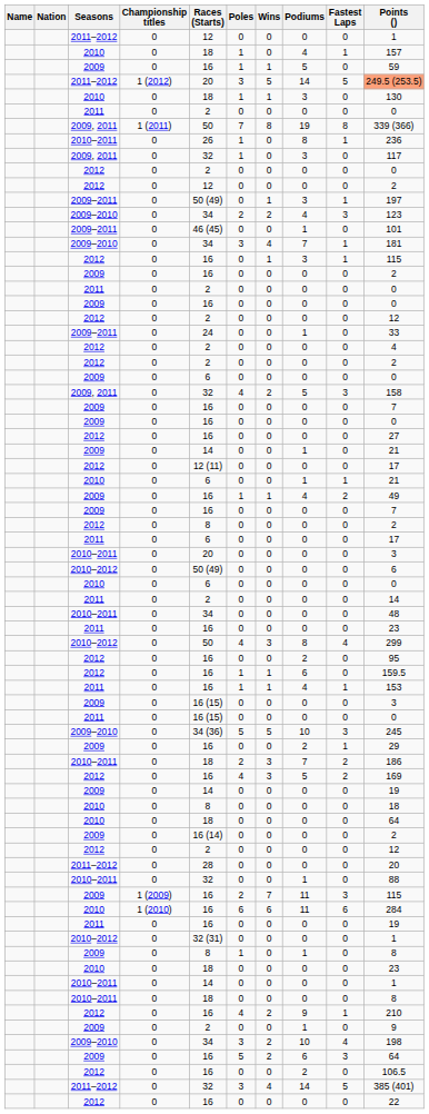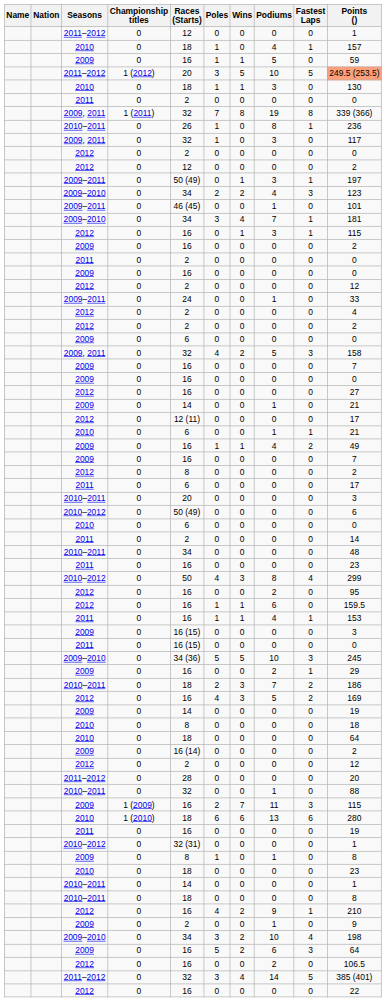 <table class="wikitable sortable" style="font-size: 85%; text-align:center">
 <tr>
 <th>Name</th>
 <th>Nation</th>
 <th>Seasons</th>
 <th>Championship<br>titles</th>
 <th>Races<br>(Starts)</th>
 <th>Poles</th>
 <th>Wins</th>
 <th>Podiums</th>
 <th>Fastest<br>Laps</th>
 <th>Points<br>()</th>
 </tr>
 <tr>
 <td align=left></td>
 <td align=left></td>
 <td><a href='#'>2011</a>–<a href='#'>2012</a></td>
 <td>0</td>
 <td>12</td>
 <td>0</td>
 <td>0</td>
 <td>0</td>
 <td>0</td>
 <td>1</td>
 </tr>
 <tr>
 <td align=left></td>
 <td align=left></td>
 <td><a href='#'>2010</a></td>
 <td>0</td>
 <td>18</td>
 <td>1</td>
 <td>0</td>
 <td>4</td>
 <td>1</td>
 <td>157</td>
 </tr>
 <tr>
 <td align=left></td>
 <td align=left></td>
 <td><a href='#'>2009</a></td>
 <td>0</td>
 <td>16</td>
 <td>1</td>
 <td>1</td>
 <td>5</td>
 <td>0</td>
 <td>59</td>
 </tr>
 <tr>
 <td align=left></td>
 <td align=left></td>
 <td><a href='#'>2011</a>–<a href='#'>2012</a></td>
 <td>1 (<a href='#'>2012</a>)</td>
 <td>20</td>
 <td>3</td>
 <td>5</td>
-<td>14</td>
+<td>10</td>
 <td>5</td>
 <td style="background: lightsalmon;">249.5 (253.5)</td>
 </tr>
 <tr>
 <td align=left></td>
 <td align=left></td>
 <td><a href='#'>2010</a></td>
 <td>0</td>
 <td>18</td>
 <td>1</td>
 <td>1</td>
 <td>3</td>
 <td>0</td>
 <td>130</td>
 </tr>
 <tr>
 <td align=left></td>
 <td align=left></td>
 <td><a href='#'>2011</a></td>
 <td>0</td>
 <td>2</td>
 <td>0</td>
 <td>0</td>
 <td>0</td>
 <td>0</td>
 <td>0</td>
 </tr>
 <tr>
 <td align=left></td>
 <td align=left></td>
 <td><a href='#'>2009</a>, <a href='#'>2011</a></td>
 <td>1 (<a href='#'>2011</a>)</td>
-<td>50</td>
+<td>32</td>
 <td>7</td>
 <td>8</td>
 <td>19</td>
 <td>8</td>
 <td>339 (366)</td>
 </tr>
 <tr>
 <td align=left></td>
 <td align=left></td>
 <td><a href='#'>2010</a>–<a href='#'>2011</a></td>
 <td>0</td>
 <td>26</td>
 <td>1</td>
 <td>0</td>
 <td>8</td>
 <td>1</td>
 <td>236</td>
 </tr>
 <tr>
 <td align=left></td>
 <td align=left></td>
 <td><a href='#'>2009</a>, <a href='#'>2011</a></td>
 <td>0</td>
 <td>32</td>
 <td>1</td>
 <td>0</td>
 <td>3</td>
 <td>0</td>
 <td>117</td>
 </tr>
 <tr>
 <td align=left></td>
 <td align=left></td>
 <td><a href='#'>2012</a></td>
 <td>0</td>
 <td>2</td>
 <td>0</td>
 <td>0</td>
 <td>0</td>
 <td>0</td>
 <td>0</td>
 </tr>
 <tr>
 <td align=left></td>
 <td align=left></td>
 <td><a href='#'>2012</a></td>
 <td>0</td>
 <td>12</td>
 <td>0</td>
 <td>0</td>
 <td>0</td>
 <td>0</td>
 <td>2</td>
 </tr>
 <tr>
 <td align=left></td>
 <td align=left></td>
 <td><a href='#'>2009</a>–<a href='#'>2011</a></td>
 <td>0</td>
 <td>50 (49)</td>
 <td>0</td>
 <td>1</td>
 <td>3</td>
 <td>1</td>
 <td>197</td>
 </tr>
 <tr>
 <td align=left></td>
 <td align=left></td>
 <td><a href='#'>2009</a>–<a href='#'>2010</a></td>
 <td>0</td>
 <td>34</td>
 <td>2</td>
 <td>2</td>
 <td>4</td>
 <td>3</td>
 <td>123</td>
 </tr>
 <tr>
 <td align=left></td>
 <td align=left></td>
 <td><a href='#'>2009</a>–<a href='#'>2011</a></td>
 <td>0</td>
 <td>46 (45)</td>
 <td>0</td>
 <td>0</td>
 <td>1</td>
 <td>0</td>
 <td>101</td>
 </tr>
 <tr>
 <td align=left></td>
 <td align=left></td>
 <td><a href='#'>2009</a>–<a href='#'>2010</a></td>
 <td>0</td>
 <td>34</td>
 <td>3</td>
 <td>4</td>
 <td>7</td>
 <td>1</td>
 <td>181</td>
 </tr>
 <tr>
 <td align=left></td>
 <td align=left></td>
 <td><a href='#'>2012</a></td>
 <td>0</td>
 <td>16</td>
 <td>0</td>
 <td>1</td>
 <td>3</td>
 <td>1</td>
 <td>115</td>
 </tr>
 <tr>
 <td align=left></td>
 <td align=left></td>
 <td><a href='#'>2009</a></td>
 <td>0</td>
 <td>16</td>
 <td>0</td>
 <td>0</td>
 <td>0</td>
 <td>0</td>
 <td>2</td>
 </tr>
 <tr>
 <td align=left></td>
 <td align=left></td>
 <td><a href='#'>2011</a></td>
 <td>0</td>
 <td>2</td>
 <td>0</td>
 <td>0</td>
 <td>0</td>
 <td>0</td>
 <td>0</td>
 </tr>
 <tr>
 <td align=left></td>
 <td align=left></td>
 <td><a href='#'>2009</a></td>
 <td>0</td>
 <td>16</td>
 <td>0</td>
 <td>0</td>
 <td>0</td>
 <td>0</td>
 <td>0</td>
 </tr>
 <tr>
 <td align=left></td>
 <td align=left></td>
 <td><a href='#'>2012</a></td>
 <td>0</td>
 <td>2</td>
 <td>0</td>
 <td>0</td>
 <td>0</td>
 <td>0</td>
 <td>12</td>
 </tr>
 <tr>
 <td align=left></td>
 <td align=left></td>
 <td><a href='#'>2009</a>–<a href='#'>2011</a></td>
 <td>0</td>
 <td>24</td>
 <td>0</td>
 <td>0</td>
 <td>1</td>
 <td>0</td>
 <td>33</td>
 </tr>
 <tr>
 <td align=left></td>
 <td align=left></td>
 <td><a href='#'>2012</a></td>
 <td>0</td>
 <td>2</td>
 <td>0</td>
 <td>0</td>
 <td>0</td>
 <td>0</td>
 <td>4</td>
 </tr>
 <tr>
 <td align=left></td>
 <td align=left></td>
 <td><a href='#'>2012</a></td>
 <td>0</td>
 <td>2</td>
 <td>0</td>
 <td>0</td>
 <td>0</td>
 <td>0</td>
 <td>2</td>
 </tr>
 <tr>
 <td align=left></td>
 <td align=left></td>
 <td><a href='#'>2009</a></td>
 <td>0</td>
 <td>6</td>
 <td>0</td>
 <td>0</td>
 <td>0</td>
 <td>0</td>
 <td>0</td>
 </tr>
 <tr>
 <td align=left></td>
 <td align=left></td>
 <td><a href='#'>2009</a>, <a href='#'>2011</a></td>
 <td>0</td>
 <td>32</td>
 <td>4</td>
 <td>2</td>
 <td>5</td>
 <td>3</td>
 <td>158</td>
 </tr>
 <tr>
 <td align=left></td>
 <td align=left></td>
 <td><a href='#'>2009</a></td>
 <td>0</td>
 <td>16</td>
 <td>0</td>
 <td>0</td>
 <td>0</td>
 <td>0</td>
 <td>7</td>
 </tr>
 <tr>
 <td align=left></td>
 <td align=left></td>
 <td><a href='#'>2009</a></td>
 <td>0</td>
 <td>16</td>
 <td>0</td>
 <td>0</td>
 <td>0</td>
 <td>0</td>
 <td>0</td>
 </tr>
 <tr>
 <td align=left></td>
 <td align=left></td>
 <td><a href='#'>2012</a></td>
 <td>0</td>
 <td>16</td>
 <td>0</td>
 <td>0</td>
 <td>0</td>
 <td>0</td>
 <td>27</td>
 </tr>
 <tr>
 <td align=left></td>
 <td align=left></td>
 <td><a href='#'>2009</a></td>
 <td>0</td>
 <td>14</td>
 <td>0</td>
 <td>0</td>
 <td>1</td>
 <td>0</td>
 <td>21</td>
 </tr>
 <tr>
 <td align=left></td>
 <td align=left></td>
 <td><a href='#'>2012</a></td>
 <td>0</td>
 <td>12 (11)</td>
 <td>0</td>
 <td>0</td>
 <td>0</td>
 <td>0</td>
 <td>17</td>
 </tr>
 <tr>
 <td align=left></td>
 <td align=left></td>
 <td><a href='#'>2010</a></td>
 <td>0</td>
 <td>6</td>
 <td>0</td>
 <td>0</td>
 <td>1</td>
 <td>1</td>
 <td>21</td>
 </tr>
 <tr>
 <td align=left></td>
 <td align=left></td>
 <td><a href='#'>2009</a></td>
 <td>0</td>
 <td>16</td>
 <td>1</td>
 <td>1</td>
 <td>4</td>
 <td>2</td>
 <td>49</td>
 </tr>
 <tr>
 <td align=left></td>
 <td align=left></td>
 <td><a href='#'>2009</a></td>
 <td>0</td>
 <td>16</td>
 <td>0</td>
 <td>0</td>
 <td>0</td>
 <td>0</td>
 <td>7</td>
 </tr>
 <tr>
 <td align=left></td>
 <td align=left></td>
 <td><a href='#'>2012</a></td>
 <td>0</td>
 <td>8</td>
 <td>0</td>
 <td>0</td>
 <td>0</td>
 <td>0</td>
 <td>2</td>
 </tr>
 <tr>
 <td align=left></td>
 <td align=left></td>
 <td><a href='#'>2011</a></td>
 <td>0</td>
 <td>6</td>
 <td>0</td>
 <td>0</td>
 <td>0</td>
 <td>0</td>
 <td>17</td>
 </tr>
 <tr>
 <td align=left></td>
 <td align=left></td>
 <td><a href='#'>2010</a>–<a href='#'>2011</a></td>
 <td>0</td>
 <td>20</td>
 <td>0</td>
 <td>0</td>
 <td>0</td>
 <td>0</td>
 <td>3</td>
 </tr>
 <tr>
 <td align=left></td>
 <td align=left></td>
 <td><a href='#'>2010</a>–<a href='#'>2012</a></td>
 <td>0</td>
 <td>50 (49)</td>
 <td>0</td>
 <td>0</td>
 <td>0</td>
 <td>0</td>
 <td>6</td>
 </tr>
 <tr>
 <td align=left></td>
 <td align=left></td>
 <td><a href='#'>2010</a></td>
 <td>0</td>
 <td>6</td>
 <td>0</td>
 <td>0</td>
 <td>0</td>
 <td>0</td>
 <td>0</td>
 </tr>
 <tr>
 <td align=left></td>
 <td align=left></td>
 <td><a href='#'>2011</a></td>
 <td>0</td>
 <td>2</td>
 <td>0</td>
 <td>0</td>
 <td>0</td>
 <td>0</td>
 <td>14</td>
 </tr>
 <tr>
 <td align=left></td>
 <td align=left></td>
 <td><a href='#'>2010</a>–<a href='#'>2011</a></td>
 <td>0</td>
 <td>34</td>
 <td>0</td>
 <td>0</td>
 <td>0</td>
 <td>0</td>
 <td>48</td>
 </tr>
 <tr>
 <td align=left></td>
 <td align=left></td>
 <td><a href='#'>2011</a></td>
 <td>0</td>
 <td>16</td>
 <td>0</td>
 <td>0</td>
 <td>0</td>
 <td>0</td>
 <td>23</td>
 </tr>
 <tr>
 <td align=left></td>
 <td align=left></td>
 <td><a href='#'>2010</a>–<a href='#'>2012</a></td>
 <td>0</td>
 <td>50</td>
 <td>4</td>
 <td>3</td>
 <td>8</td>
 <td>4</td>
 <td>299</td>
 </tr>
 <tr>
 <td align=left></td>
 <td align=left></td>
 <td><a href='#'>2012</a></td>
 <td>0</td>
 <td>16</td>
 <td>0</td>
 <td>0</td>
 <td>2</td>
 <td>0</td>
 <td>95</td>
 </tr>
 <tr>
 <td align=left></td>
 <td align=left></td>
 <td><a href='#'>2012</a></td>
 <td>0</td>
 <td>16</td>
 <td>1</td>
 <td>1</td>
 <td>6</td>
 <td>0</td>
 <td>159.5</td>
 </tr>
 <tr>
 <td align=left></td>
 <td align=left></td>
 <td><a href='#'>2011</a></td>
 <td>0</td>
 <td>16</td>
 <td>1</td>
 <td>1</td>
 <td>4</td>
 <td>1</td>
 <td>153</td>
 </tr>
 <tr>
 <td align=left></td>
 <td align=left></td>
 <td><a href='#'>2009</a></td>
 <td>0</td>
 <td>16 (15)</td>
 <td>0</td>
 <td>0</td>
 <td>0</td>
 <td>0</td>
 <td>3</td>
 </tr>
 <tr>
 <td align=left></td>
 <td align=left></td>
 <td><a href='#'>2011</a></td>
 <td>0</td>
 <td>16 (15)</td>
 <td>0</td>
 <td>0</td>
 <td>0</td>
 <td>0</td>
 <td>0</td>
 </tr>
 <tr>
 <td align=left></td>
 <td align=left></td>
 <td><a href='#'>2009</a>–<a href='#'>2010</a></td>
 <td>0</td>
 <td>34 (36)</td>
 <td>5</td>
 <td>5</td>
 <td>10</td>
 <td>3</td>
 <td>245</td>
 </tr>
 <tr>
 <td align=left></td>
 <td align=left></td>
 <td><a href='#'>2009</a></td>
 <td>0</td>
 <td>16</td>
 <td>0</td>
 <td>0</td>
 <td>2</td>
 <td>1</td>
 <td>29</td>
 </tr>
 <tr>
 <td align=left></td>
 <td align=left></td>
 <td><a href='#'>2010</a>–<a href='#'>2011</a></td>
 <td>0</td>
 <td>18</td>
 <td>2</td>
 <td>3</td>
 <td>7</td>
 <td>2</td>
 <td>186</td>
 </tr>
 <tr>
 <td align=left></td>
 <td align=left></td>
 <td><a href='#'>2012</a></td>
 <td>0</td>
 <td>16</td>
 <td>4</td>
 <td>3</td>
 <td>5</td>
 <td>2</td>
 <td>169</td>
 </tr>
 <tr>
 <td align=left></td>
 <td align=left></td>
 <td><a href='#'>2009</a></td>
 <td>0</td>
 <td>14</td>
 <td>0</td>
 <td>0</td>
 <td>0</td>
 <td>0</td>
 <td>19</td>
 </tr>
 <tr>
 <td align=left></td>
 <td align=left></td>
 <td><a href='#'>2010</a></td>
 <td>0</td>
 <td>8</td>
 <td>0</td>
 <td>0</td>
 <td>0</td>
 <td>0</td>
 <td>18</td>
 </tr>
 <tr>
 <td align=left></td>
 <td align=left></td>
 <td><a href='#'>2010</a></td>
 <td>0</td>
 <td>18</td>
 <td>0</td>
 <td>0</td>
 <td>0</td>
 <td>0</td>
 <td>64</td>
 </tr>
 <tr>
 <td align=left></td>
 <td align=left></td>
 <td><a href='#'>2009</a></td>
 <td>0</td>
 <td>16 (14)</td>
 <td>0</td>
 <td>0</td>
 <td>0</td>
 <td>0</td>
 <td>2</td>
 </tr>
 <tr>
 <td align=left></td>
 <td align=left></td>
 <td><a href='#'>2012</a></td>
 <td>0</td>
 <td>2</td>
 <td>0</td>
 <td>0</td>
 <td>0</td>
 <td>0</td>
 <td>12</td>
 </tr>
 <tr>
 <td align=left></td>
 <td align=left></td>
 <td><a href='#'>2011</a>–<a href='#'>2012</a></td>
 <td>0</td>
 <td>28</td>
 <td>0</td>
 <td>0</td>
 <td>0</td>
 <td>0</td>
 <td>20</td>
 </tr>
 <tr>
 <td align=left></td>
 <td align=left></td>
 <td><a href='#'>2010</a>–<a href='#'>2011</a></td>
 <td>0</td>
 <td>32</td>
 <td>0</td>
 <td>0</td>
 <td>1</td>
 <td>0</td>
 <td>88</td>
 </tr>
 <tr>
 <td align=left></td>
 <td align=left></td>
 <td><a href='#'>2009</a></td>
 <td>1 (<a href='#'>2009</a>)</td>
 <td>16</td>
 <td>2</td>
 <td>7</td>
 <td>11</td>
 <td>3</td>
 <td>115</td>
 </tr>
 <tr>
 <td align=left></td>
 <td align=left></td>
 <td><a href='#'>2010</a></td>
 <td>1 (<a href='#'>2010</a>)</td>
-<td>16</td>
+<td>18</td>
 <td>6</td>
 <td>6</td>
-<td>11</td>
+<td>13</td>
 <td>6</td>
-<td>284</td>
+<td>280</td>
 </tr>
 <tr>
 <td align=left></td>
 <td align=left></td>
 <td><a href='#'>2011</a></td>
 <td>0</td>
 <td>16</td>
 <td>0</td>
 <td>0</td>
 <td>0</td>
 <td>0</td>
 <td>19</td>
 </tr>
 <tr>
 <td align=left></td>
 <td align=left></td>
 <td><a href='#'>2010</a>–<a href='#'>2012</a></td>
 <td>0</td>
 <td>32 (31)</td>
 <td>0</td>
 <td>0</td>
 <td>0</td>
 <td>0</td>
 <td>1</td>
 </tr>
 <tr>
 <td align=left></td>
 <td align=left></td>
 <td><a href='#'>2009</a></td>
 <td>0</td>
 <td>8</td>
 <td>1</td>
 <td>0</td>
 <td>1</td>
 <td>0</td>
 <td>8</td>
 </tr>
 <tr>
 <td align=left></td>
 <td align=left></td>
 <td><a href='#'>2010</a></td>
 <td>0</td>
 <td>18</td>
 <td>0</td>
 <td>0</td>
 <td>0</td>
 <td>0</td>
 <td>23</td>
 </tr>
 <tr>
 <td align=left></td>
 <td align=left></td>
 <td><a href='#'>2010</a>–<a href='#'>2011</a></td>
 <td>0</td>
 <td>14</td>
 <td>0</td>
 <td>0</td>
 <td>0</td>
 <td>0</td>
 <td>1</td>
 </tr>
 <tr>
 <td align=left></td>
 <td align=left></td>
 <td><a href='#'>2010</a>–<a href='#'>2011</a></td>
 <td>0</td>
 <td>18</td>
 <td>0</td>
 <td>0</td>
 <td>0</td>
 <td>0</td>
 <td>8</td>
 </tr>
 <tr>
 <td align=left></td>
 <td align=left></td>
 <td><a href='#'>2012</a></td>
 <td>0</td>
 <td>16</td>
 <td>4</td>
 <td>2</td>
 <td>9</td>
 <td>1</td>
 <td>210</td>
 </tr>
 <tr>
 <td align=left></td>
 <td align=left></td>
 <td><a href='#'>2009</a></td>
 <td>0</td>
 <td>2</td>
 <td>0</td>
 <td>0</td>
 <td>1</td>
 <td>0</td>
 <td>9</td>
 </tr>
 <tr>
 <td align=left></td>
 <td align=left></td>
 <td><a href='#'>2009</a>–<a href='#'>2010</a></td>
 <td>0</td>
 <td>34</td>
 <td>3</td>
 <td>2</td>
 <td>10</td>
 <td>4</td>
 <td>198</td>
 </tr>
 <tr>
 <td align=left></td>
 <td align=left></td>
 <td><a href='#'>2009</a></td>
 <td>0</td>
 <td>16</td>
 <td>5</td>
 <td>2</td>
 <td>6</td>
 <td>3</td>
 <td>64</td>
 </tr>
 <tr>
 <td align=left></td>
 <td align=left></td>
 <td><a href='#'>2012</a></td>
 <td>0</td>
 <td>16</td>
 <td>0</td>
 <td>0</td>
 <td>2</td>
 <td>0</td>
 <td>106.5</td>
 </tr>
 <tr>
 <td align=left></td>
 <td align=left></td>
 <td><a href='#'>2011</a>–<a href='#'>2012</a></td>
 <td>0</td>
 <td>32</td>
 <td>3</td>
 <td>4</td>
 <td>14</td>
 <td>5</td>
 <td>385 (401)</td>
 </tr>
 <tr>
 <td align=left></td>
 <td align=left></td>
 <td><a href='#'>2012</a></td>
 <td>0</td>
 <td>16</td>
 <td>0</td>
 <td>0</td>
 <td>0</td>
 <td>0</td>
 <td>22</td>
 </tr>
 </table>
